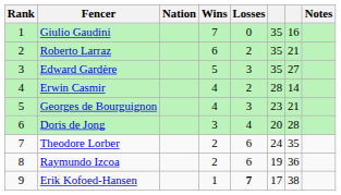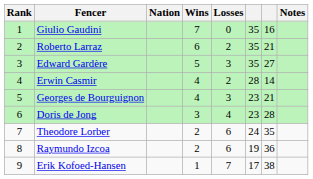 <table class="wikitable sortable" style="text-align: center;">
 <tr>
 <th>Rank</th>
 <th>Fencer</th>
 <th>Nation</th>
 <th>Wins</th>
 <th>Losses</th>
 <th></th>
 <th></th>
 <th>Notes</th>
 </tr>
 <tr style="background:#bbf3bb;">
 <td>1</td>
 <td align=left><a href='#'>Giulio Gaudini</a></td>
 <td align=left></td>
 <td>7</td>
 <td>0</td>
 <td>35</td>
 <td>16</td>
 <td></td>
 </tr>
 <tr style="background:#bbf3bb;">
 <td>2</td>
 <td align=left><a href='#'>Roberto Larraz</a></td>
 <td align=left></td>
 <td>6</td>
 <td>2</td>
 <td>35</td>
 <td>21</td>
 <td></td>
 </tr>
 <tr style="background:#bbf3bb;">
 <td>3</td>
 <td align=left><a href='#'>Edward Gardère</a></td>
 <td align=left></td>
 <td>5</td>
 <td>3</td>
 <td>35</td>
 <td>27</td>
 <td></td>
 </tr>
 <tr style="background:#bbf3bb;">
 <td>4</td>
 <td align=left><a href='#'>Erwin Casmir</a></td>
 <td align=left></td>
 <td>4</td>
 <td>2</td>
 <td>28</td>
 <td>14</td>
 <td></td>
 </tr>
 <tr style="background:#bbf3bb;">
 <td>5</td>
 <td align=left><a href='#'>Georges de Bourguignon</a></td>
 <td align=left></td>
 <td>4</td>
 <td>3</td>
 <td>23</td>
 <td>21</td>
 <td></td>
 </tr>
 <tr style="background:#bbf3bb;">
 <td>6</td>
 <td align=left><a href='#'>Doris de Jong</a></td>
 <td align=left></td>
 <td>3</td>
 <td>4</td>
-<td>20</td>
+<td>23</td>
 <td>28</td>
 <td></td>
 </tr>
 <tr>
 <td>7</td>
 <td align=left><a href='#'>Theodore Lorber</a></td>
 <td align=left></td>
 <td>2</td>
 <td>6</td>
 <td>24</td>
 <td>35</td>
 <td></td>
 </tr>
 <tr>
 <td>8</td>
 <td align=left><a href='#'>Raymundo Izcoa</a></td>
 <td align=left></td>
 <td>2</td>
 <td>6</td>
 <td>19</td>
 <td>36</td>
 <td></td>
 </tr>
 <tr>
 <td>9</td>
 <td align=left><a href='#'>Erik Kofoed-Hansen</a></td>
 <td align=left></td>
 <td>1</td>
-<td><strong>7</strong></td>
+<td>7</td>
 <td>17</td>
 <td>38</td>
 <td></td>
 </tr>
 </table>
